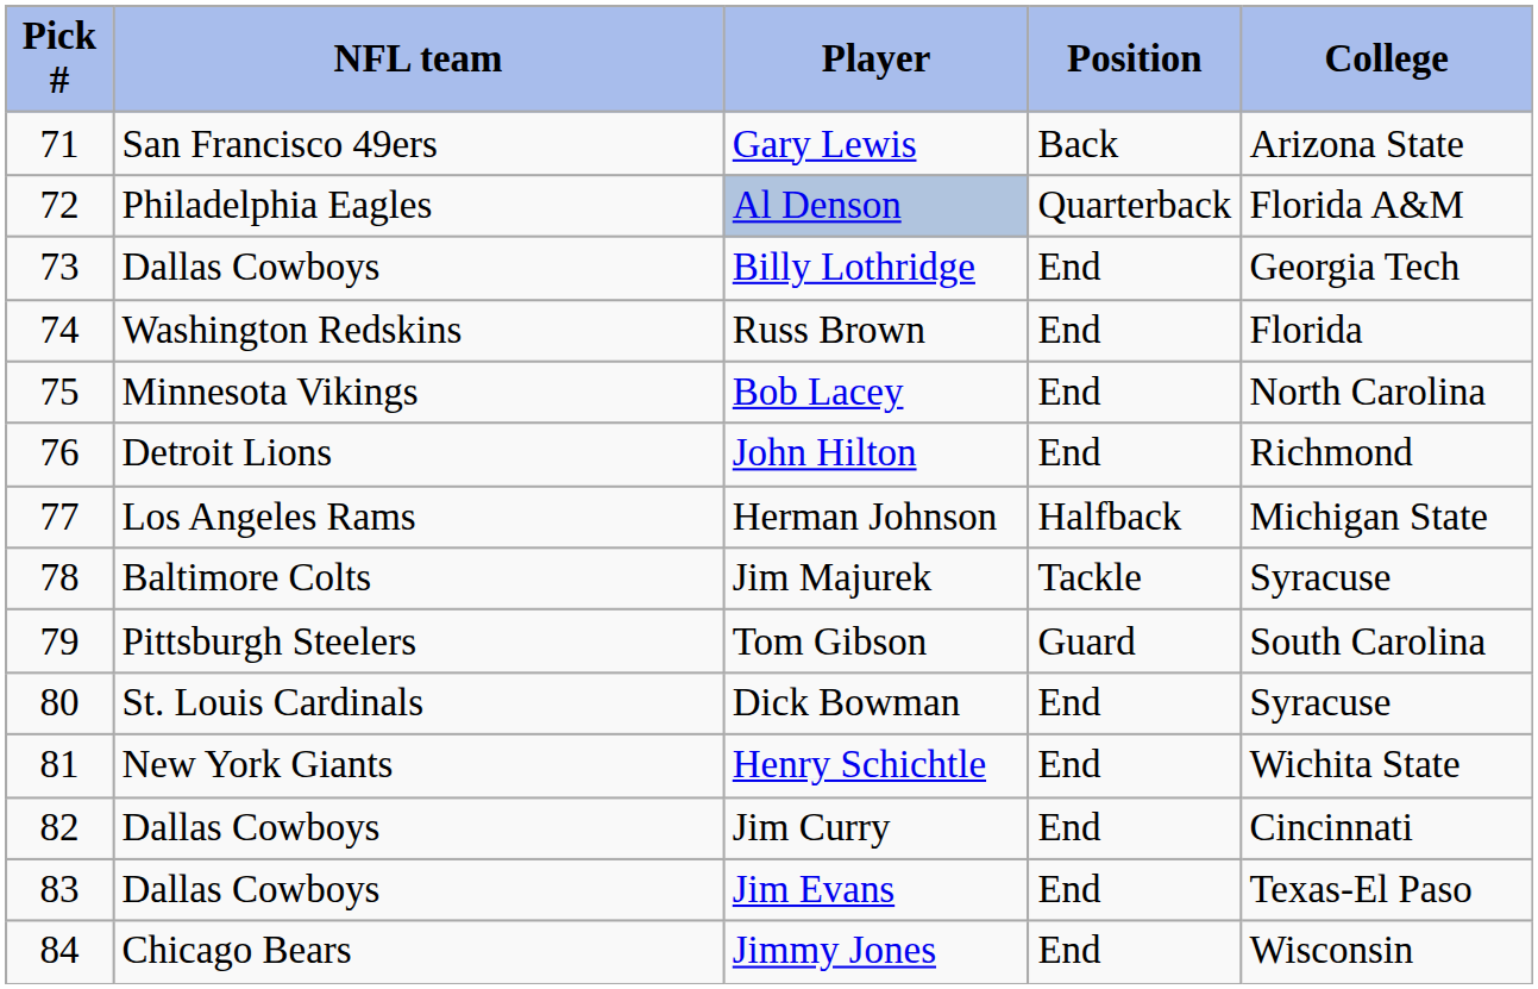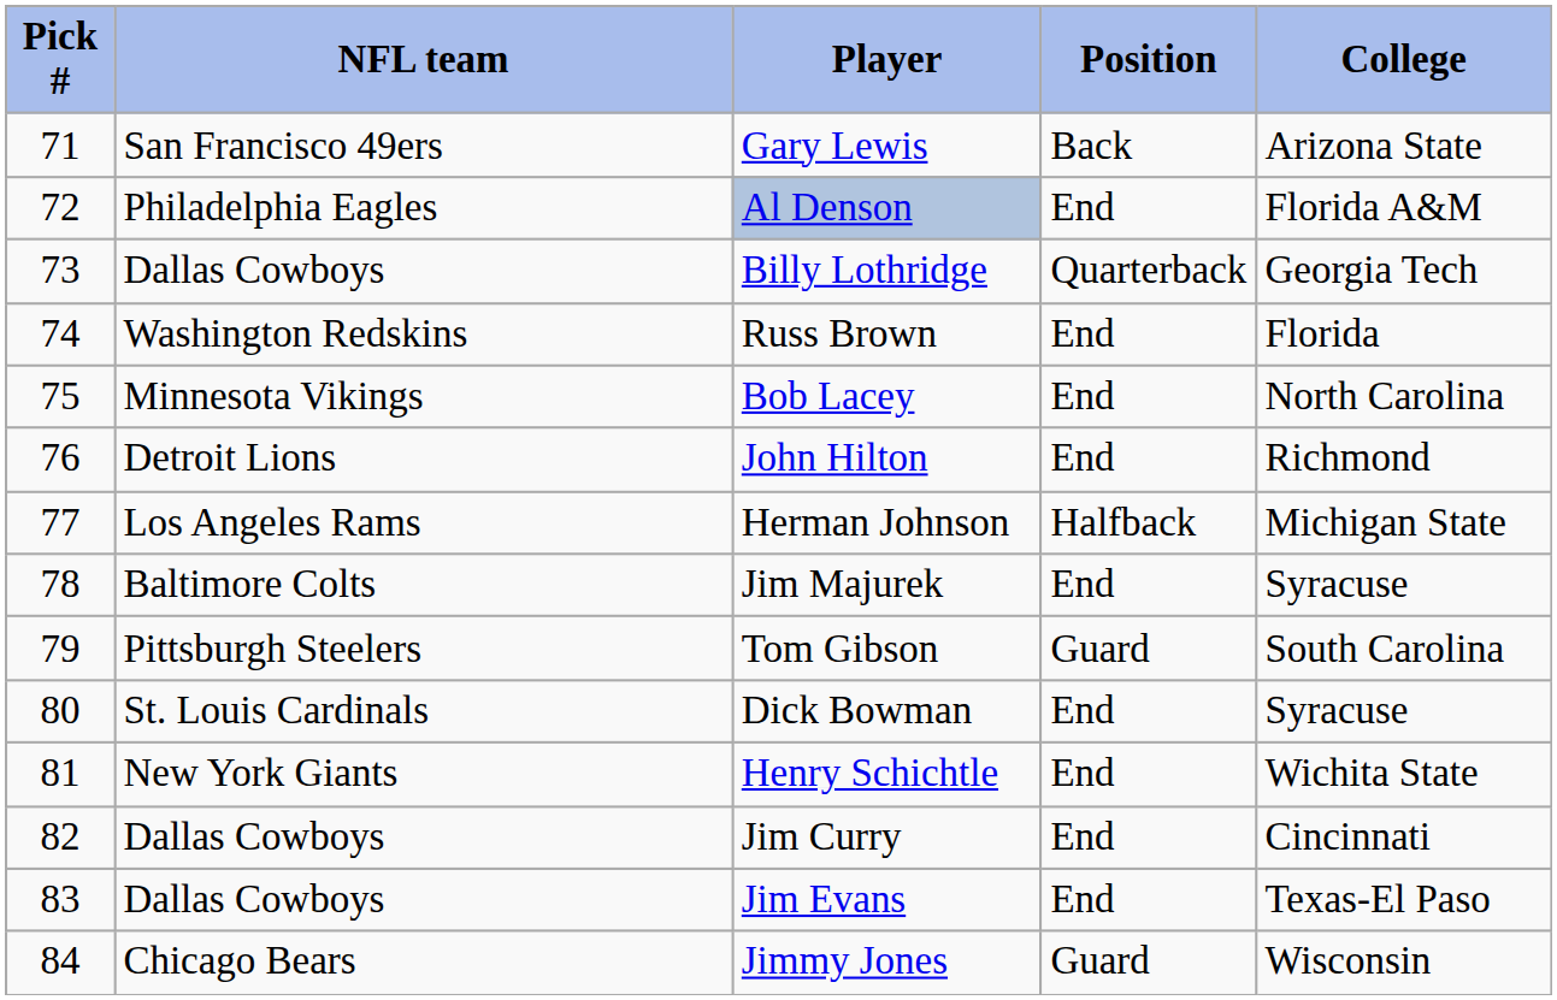 <table class="wikitable sortable sortable" style="width: 100%">
 <tr>
 <th style="background:#A8BDEC;" width=7%>Pick #</th>
 <th width=40% style="background:#A8BDEC;">NFL team</th>
 <th width=20% style="background:#A8BDEC;">Player</th>
 <th width=13% style="background:#A8BDEC;">Position</th>
 <th style="background:#A8BDEC;">College</th>
 </tr>
 <tr>
 <td align=center>71</td>
 <td>San Francisco 49ers</td>
 <td><a href='#'>Gary Lewis</a></td>
 <td>Back</td>
 <td>Arizona State</td>
 </tr>
 <tr>
 <td align=center>72</td>
 <td>Philadelphia Eagles</td>
 <td bgcolor="lightsteelblue"><a href='#'>Al Denson</a></td>
-<td>Quarterback</td>
+<td>End</td>
 <td>Florida A&M</td>
 </tr>
 <tr>
 <td align=center>73</td>
 <td>Dallas Cowboys</td>
 <td><a href='#'>Billy Lothridge</a></td>
-<td>End</td>
+<td>Quarterback</td>
 <td>Georgia Tech</td>
 </tr>
 <tr>
 <td align=center>74</td>
 <td>Washington Redskins</td>
 <td>Russ Brown</td>
 <td>End</td>
 <td>Florida</td>
 </tr>
 <tr>
 <td align=center>75</td>
 <td>Minnesota Vikings</td>
 <td><a href='#'>Bob Lacey</a></td>
 <td>End</td>
 <td>North Carolina</td>
 </tr>
 <tr>
 <td align=center>76</td>
 <td>Detroit Lions</td>
 <td><a href='#'>John Hilton</a></td>
 <td>End</td>
 <td>Richmond</td>
 </tr>
 <tr>
 <td align=center>77</td>
 <td>Los Angeles Rams</td>
 <td>Herman Johnson</td>
 <td>Halfback</td>
 <td>Michigan State</td>
 </tr>
 <tr>
 <td align=center>78</td>
 <td>Baltimore Colts</td>
 <td>Jim Majurek</td>
-<td>Tackle</td>
+<td>End</td>
 <td>Syracuse</td>
 </tr>
 <tr>
 <td align=center>79</td>
 <td>Pittsburgh Steelers</td>
 <td>Tom Gibson</td>
 <td>Guard</td>
 <td>South Carolina</td>
 </tr>
 <tr>
 <td align=center>80</td>
 <td>St. Louis Cardinals</td>
 <td>Dick Bowman</td>
 <td>End</td>
 <td>Syracuse</td>
 </tr>
 <tr>
 <td align=center>81</td>
 <td>New York Giants</td>
 <td><a href='#'>Henry Schichtle</a></td>
 <td>End</td>
 <td>Wichita State</td>
 </tr>
 <tr>
 <td align=center>82</td>
 <td>Dallas Cowboys</td>
 <td>Jim Curry</td>
 <td>End</td>
 <td>Cincinnati</td>
 </tr>
 <tr>
 <td align=center>83</td>
 <td>Dallas Cowboys</td>
 <td><a href='#'>Jim Evans</a></td>
 <td>End</td>
 <td>Texas-El Paso</td>
 </tr>
 <tr>
 <td align=center>84</td>
 <td>Chicago Bears</td>
 <td><a href='#'>Jimmy Jones</a></td>
-<td>End</td>
+<td>Guard</td>
 <td>Wisconsin</td>
 </tr>
 </table>
